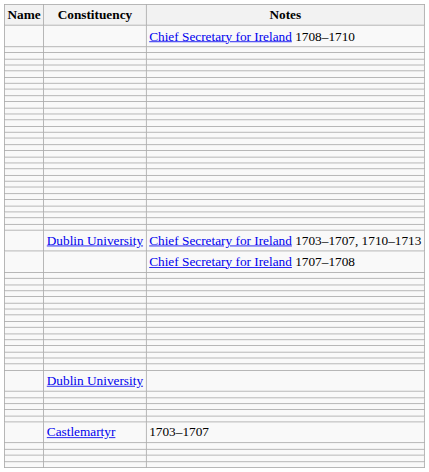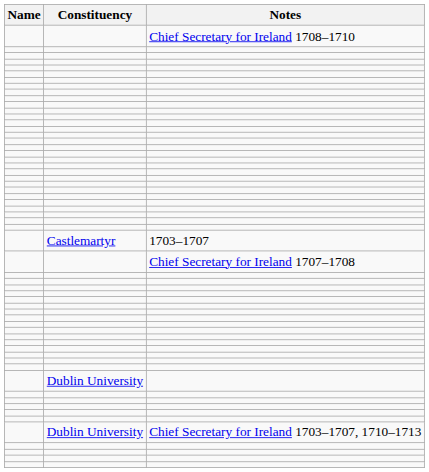 <table class="wikitable sortable">
 <tr>
 <th>Name</th>
 <th>Constituency</th>
 <th>Notes</th>
 </tr>
 <tr>
 <td></td>
 <td></td>
 <td><a href='#'>Chief Secretary for Ireland</a> 1708–1710</td>
 </tr>
 <tr>
 <td></td>
 <td></td>
 <td></td>
 </tr>
 <tr>
 <td></td>
 <td></td>
 <td></td>
 </tr>
 <tr>
 <td></td>
 <td></td>
 <td></td>
 </tr>
 <tr>
 <td></td>
 <td></td>
 <td></td>
 </tr>
 <tr>
 <td></td>
 <td></td>
 <td></td>
 </tr>
 <tr>
 <td></td>
 <td></td>
 <td></td>
 </tr>
 <tr>
 <td></td>
 <td></td>
 <td></td>
 </tr>
 <tr>
 <td></td>
 <td></td>
 <td></td>
 </tr>
 <tr>
 <td></td>
 <td></td>
 <td></td>
 </tr>
 <tr>
 <td></td>
 <td></td>
 <td></td>
 </tr>
 <tr>
 <td></td>
 <td></td>
 <td></td>
 </tr>
 <tr>
 <td></td>
 <td></td>
 <td></td>
 </tr>
 <tr>
 <td></td>
 <td></td>
 <td></td>
 </tr>
 <tr>
 <td></td>
 <td></td>
 <td></td>
 </tr>
 <tr>
 <td></td>
 <td></td>
 <td></td>
 </tr>
 <tr>
 <td></td>
 <td></td>
 <td></td>
 </tr>
 <tr>
 <td></td>
 <td></td>
 <td></td>
 </tr>
 <tr>
 <td></td>
 <td></td>
 <td></td>
 </tr>
 <tr>
 <td></td>
 <td></td>
 <td></td>
 </tr>
 <tr>
 <td></td>
 <td></td>
 <td></td>
 </tr>
 <tr>
 <td></td>
 <td></td>
 <td></td>
 </tr>
 <tr>
 <td></td>
 <td></td>
 <td></td>
 </tr>
 <tr>
 <td></td>
 <td></td>
 <td></td>
 </tr>
 <tr>
 <td></td>
 <td></td>
 <td></td>
 </tr>
 <tr>
 <td></td>
 <td></td>
 <td></td>
 </tr>
 <tr>
 <td></td>
 <td></td>
 <td></td>
 </tr>
 <tr>
 <td></td>
 <td></td>
 <td></td>
 </tr>
 <tr>
 <td></td>
 <td></td>
 <td></td>
 </tr>
 <tr>
 <td></td>
 <td></td>
 <td></td>
 </tr>
 <tr>
 <td></td>
 <td></td>
 <td></td>
 </tr>
 <tr>
 <td></td>
-<td><a href='#'>Dublin University</a></td>
-<td><a href='#'>Chief Secretary for Ireland</a> 1703–1707, 1710–1713</td>
+<td><a href='#'>Castlemartyr</a></td>
+<td>1703–1707</td>
 </tr>
 <tr>
 <td></td>
 <td></td>
 <td><a href='#'>Chief Secretary for Ireland</a> 1707–1708</td>
 </tr>
 <tr>
 <td></td>
 <td></td>
 <td></td>
 </tr>
 <tr>
 <td></td>
 <td></td>
 <td></td>
 </tr>
 <tr>
 <td></td>
 <td></td>
 <td></td>
 </tr>
 <tr>
 <td></td>
 <td></td>
 <td></td>
 </tr>
 <tr>
 <td></td>
 <td></td>
 <td></td>
 </tr>
 <tr>
 <td></td>
 <td></td>
 <td></td>
 </tr>
 <tr>
 <td></td>
 <td></td>
 <td></td>
 </tr>
 <tr>
 <td></td>
 <td></td>
 <td></td>
 </tr>
 <tr>
 <td></td>
 <td></td>
 <td></td>
 </tr>
 <tr>
 <td></td>
 <td></td>
 <td></td>
 </tr>
 <tr>
 <td></td>
 <td></td>
 <td></td>
 </tr>
 <tr>
 <td></td>
 <td></td>
 <td></td>
 </tr>
 <tr>
 <td></td>
 <td></td>
 <td></td>
 </tr>
 <tr>
 <td></td>
 <td></td>
 <td></td>
 </tr>
 <tr>
 <td></td>
 <td></td>
 <td></td>
 </tr>
 <tr>
 <td></td>
 <td></td>
 <td></td>
 </tr>
 <tr>
 <td></td>
 <td><a href='#'>Dublin University</a></td>
 <td></td>
 </tr>
 <tr>
 <td></td>
 <td></td>
 <td></td>
 </tr>
 <tr>
 <td></td>
 <td></td>
 <td></td>
 </tr>
 <tr>
 <td></td>
 <td></td>
 <td></td>
 </tr>
 <tr>
 <td></td>
 <td></td>
 <td></td>
 </tr>
 <tr>
 <td></td>
 <td></td>
 <td></td>
 </tr>
 <tr>
 <td></td>
-<td><a href='#'>Castlemartyr</a></td>
-<td>1703–1707</td>
+<td><a href='#'>Dublin University</a></td>
+<td><a href='#'>Chief Secretary for Ireland</a> 1703–1707, 1710–1713</td>
 </tr>
 <tr>
 <td></td>
 <td></td>
 <td></td>
 </tr>
 <tr>
 <td></td>
 <td></td>
 <td></td>
 </tr>
 <tr>
 <td></td>
 <td></td>
 <td></td>
 </tr>
 <tr>
 <td></td>
 <td></td>
 <td></td>
 </tr>
 </table>
